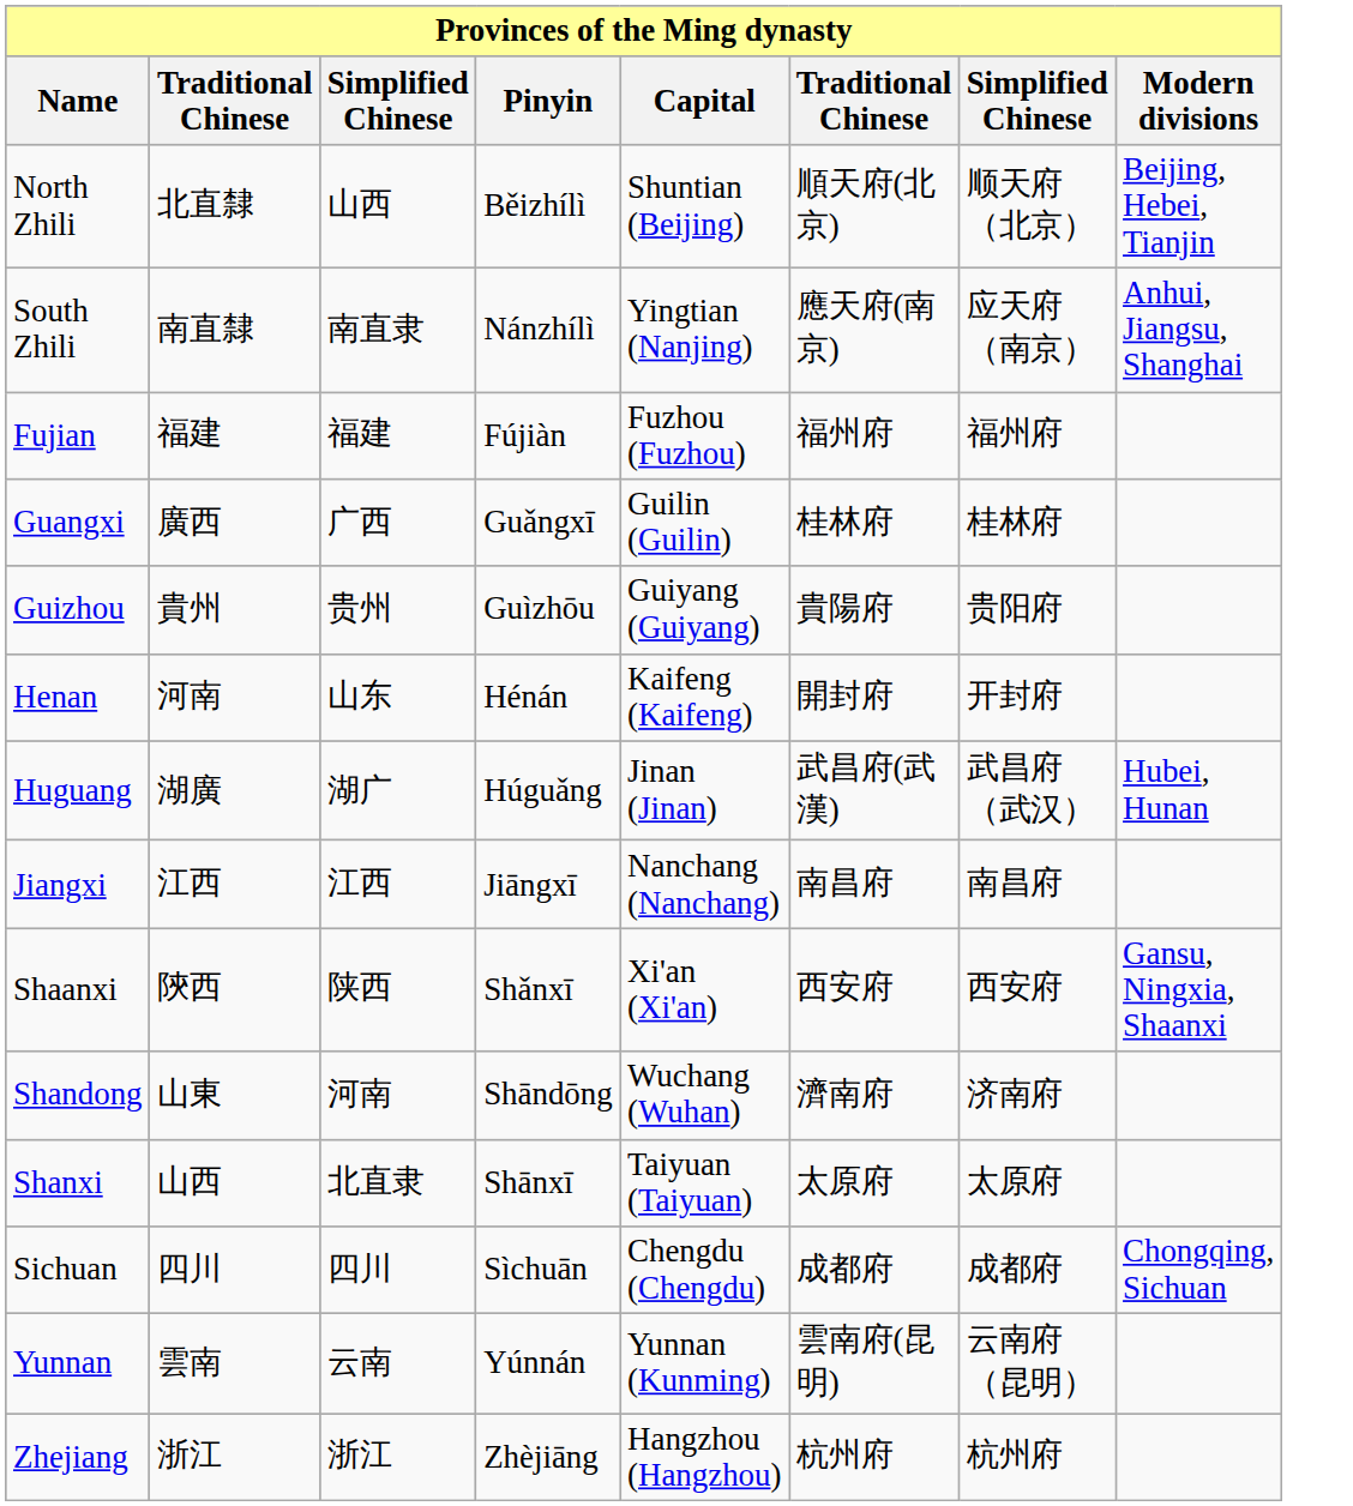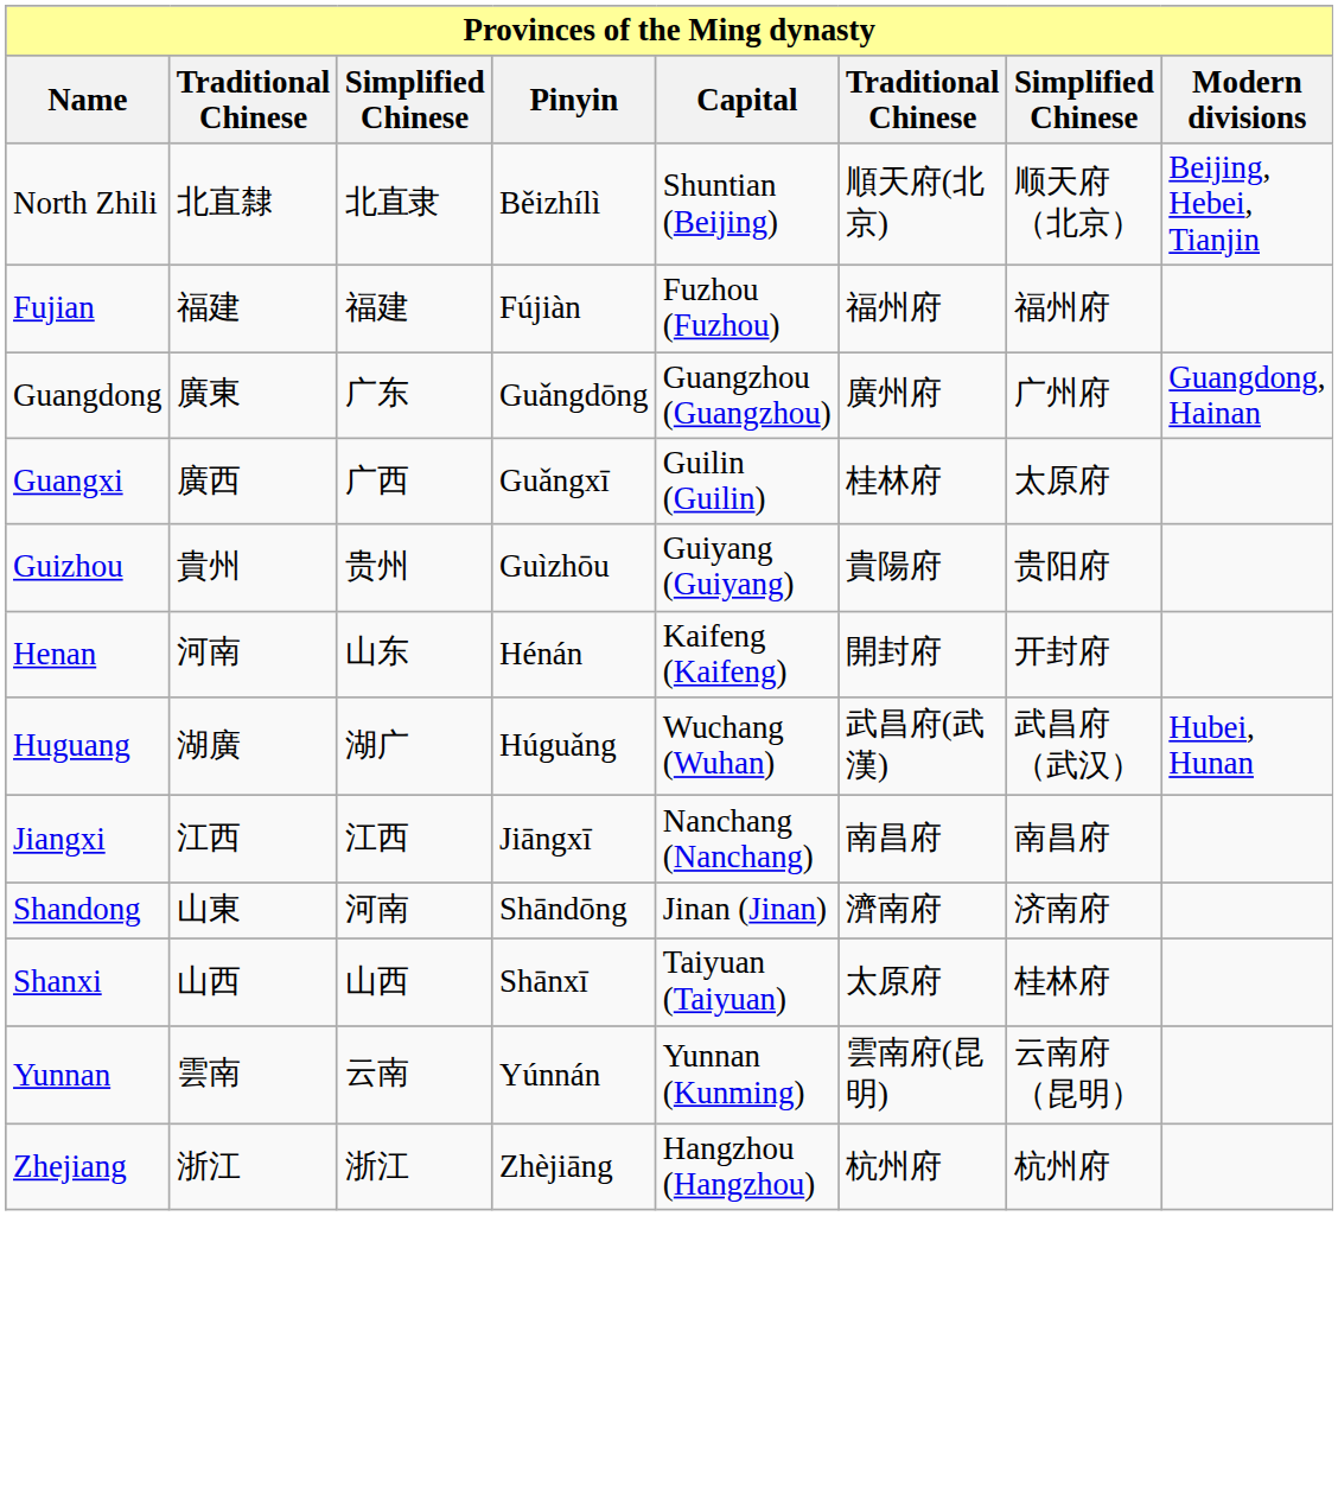 <table class="wikitable collapsible collapsed">
 <tr>
 <th colspan="8" style="background: #ffff99;"><strong>Provinces of the Ming dynasty</strong></th>
 </tr>
 <tr bgcolor=cccccc>
 <th>Name</th>
 <th>Traditional<br>Chinese</th>
 <th>Simplified<br>Chinese</th>
 <th>Pinyin</th>
 <th>Capital</th>
 <th>Traditional<br>Chinese</th>
 <th>Simplified<br>Chinese</th>
 <th>Modern divisions</th>
 </tr>
 <tr>
 <td>North Zhili</td>
 <td>北直隸</td>
-<td>山西</td>
+<td>北直隶</td>
 <td>Běizhílì</td>
 <td>Shuntian (<a href='#'>Beijing</a>)</td>
 <td>順天府(北京)</td>
 <td>顺天府（北京）</td>
 <td><a href='#'>Beijing</a>, <a href='#'>Hebei</a>, <a href='#'>Tianjin</a></td>
-</tr>
-<tr>
-<td>South Zhili</td>
-<td>南直隸</td>
-<td>南直隶</td>
-<td>Nánzhílì</td>
-<td>Yingtian (<a href='#'>Nanjing</a>)</td>
-<td>應天府(南京)</td>
-<td>应天府（南京）</td>
-<td><a href='#'>Anhui</a>, <a href='#'>Jiangsu</a>, <a href='#'>Shanghai</a></td>
 </tr>
 <tr>
 <td><a href='#'>Fujian</a></td>
 <td>福建</td>
 <td>福建</td>
 <td>Fújiàn</td>
 <td>Fuzhou (<a href='#'>Fuzhou</a>)</td>
 <td>福州府</td>
 <td>福州府</td>
 <td></td>
 </tr>
 <tr>
+<td>Guangdong</td>
+<td>廣東</td>
+<td>广东</td>
+<td>Guǎngdōng</td>
+<td>Guangzhou (<a href='#'>Guangzhou</a>)</td>
+<td>廣州府</td>
+<td>广州府</td>
+<td><a href='#'>Guangdong</a>, <a href='#'>Hainan</a></td>
+</tr>
+<tr>
 <td><a href='#'>Guangxi</a></td>
 <td>廣西</td>
 <td>广西</td>
 <td>Guǎngxī</td>
 <td>Guilin (<a href='#'>Guilin</a>)</td>
 <td>桂林府</td>
-<td>桂林府</td>
+<td>太原府</td>
 <td></td>
 </tr>
 <tr>
 <td><a href='#'>Guizhou</a></td>
 <td>貴州</td>
 <td>贵州</td>
 <td>Guìzhōu</td>
 <td>Guiyang (<a href='#'>Guiyang</a>)</td>
 <td>貴陽府</td>
 <td>贵阳府</td>
 <td></td>
 </tr>
 <tr>
 <td><a href='#'>Henan</a></td>
 <td>河南</td>
 <td>山东</td>
 <td>Hénán</td>
 <td>Kaifeng (<a href='#'>Kaifeng</a>)</td>
 <td>開封府</td>
 <td>开封府</td>
 <td></td>
 </tr>
 <tr>
 <td><a href='#'>Huguang</a></td>
 <td>湖廣</td>
 <td>湖广</td>
 <td>Húguǎng</td>
-<td>Jinan (<a href='#'>Jinan</a>)</td>
+<td>Wuchang (<a href='#'>Wuhan</a>)</td>
 <td>武昌府(武漢)</td>
 <td>武昌府（武汉）</td>
 <td><a href='#'>Hubei</a>, <a href='#'>Hunan</a></td>
 </tr>
 <tr>
 <td><a href='#'>Jiangxi</a></td>
 <td>江西</td>
 <td>江西</td>
 <td>Jiāngxī</td>
 <td>Nanchang (<a href='#'>Nanchang</a>)</td>
 <td>南昌府</td>
 <td>南昌府</td>
 <td></td>
 </tr>
 <tr>
-<td>Shaanxi</td>
-<td>陝西</td>
-<td>陕西</td>
-<td>Shǎnxī</td>
-<td>Xi'an (<a href='#'>Xi'an</a>)</td>
-<td>西安府</td>
-<td>西安府</td>
-<td><a href='#'>Gansu</a>, <a href='#'>Ningxia</a>, <a href='#'>Shaanxi</a></td>
-</tr>
-<tr>
 <td><a href='#'>Shandong</a></td>
 <td>山東</td>
 <td>河南</td>
 <td>Shāndōng</td>
-<td>Wuchang (<a href='#'>Wuhan</a>)</td>
+<td>Jinan (<a href='#'>Jinan</a>)</td>
 <td>濟南府</td>
 <td>济南府</td>
 <td></td>
 </tr>
 <tr>
 <td><a href='#'>Shanxi</a></td>
 <td>山西</td>
-<td>北直隶</td>
+<td>山西</td>
 <td>Shānxī</td>
 <td>Taiyuan (<a href='#'>Taiyuan</a>)</td>
 <td>太原府</td>
-<td>太原府</td>
+<td>桂林府</td>
 <td></td>
-</tr>
-<tr>
-<td>Sichuan</td>
-<td>四川</td>
-<td>四川</td>
-<td>Sìchuān</td>
-<td>Chengdu (<a href='#'>Chengdu</a>)</td>
-<td>成都府</td>
-<td>成都府</td>
-<td><a href='#'>Chongqing</a>, <a href='#'>Sichuan</a></td>
 </tr>
 <tr>
 <td><a href='#'>Yunnan</a></td>
 <td>雲南</td>
 <td>云南</td>
 <td>Yúnnán</td>
 <td>Yunnan (<a href='#'>Kunming</a>)</td>
 <td>雲南府(昆明)</td>
 <td>云南府（昆明）</td>
 <td></td>
 </tr>
 <tr>
 <td><a href='#'>Zhejiang</a></td>
 <td>浙江</td>
 <td>浙江</td>
 <td>Zhèjiāng</td>
 <td>Hangzhou (<a href='#'>Hangzhou</a>)</td>
 <td>杭州府</td>
 <td>杭州府</td>
 <td></td>
 </tr>
 </table>
